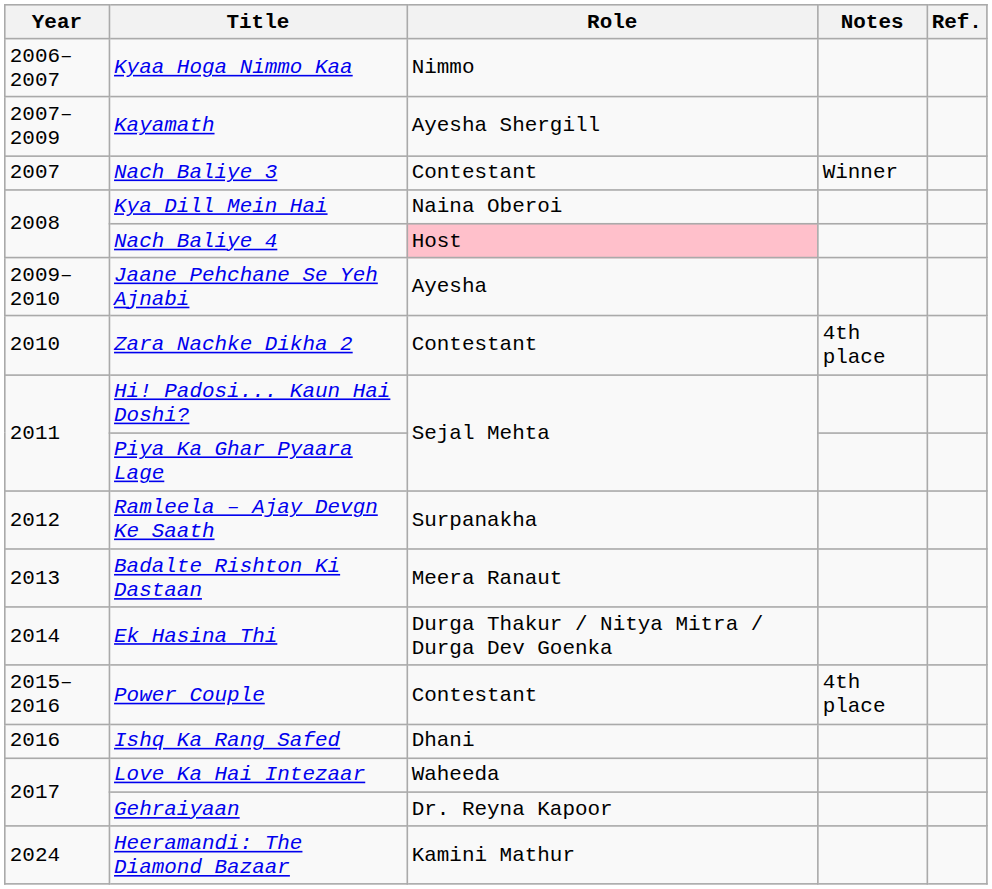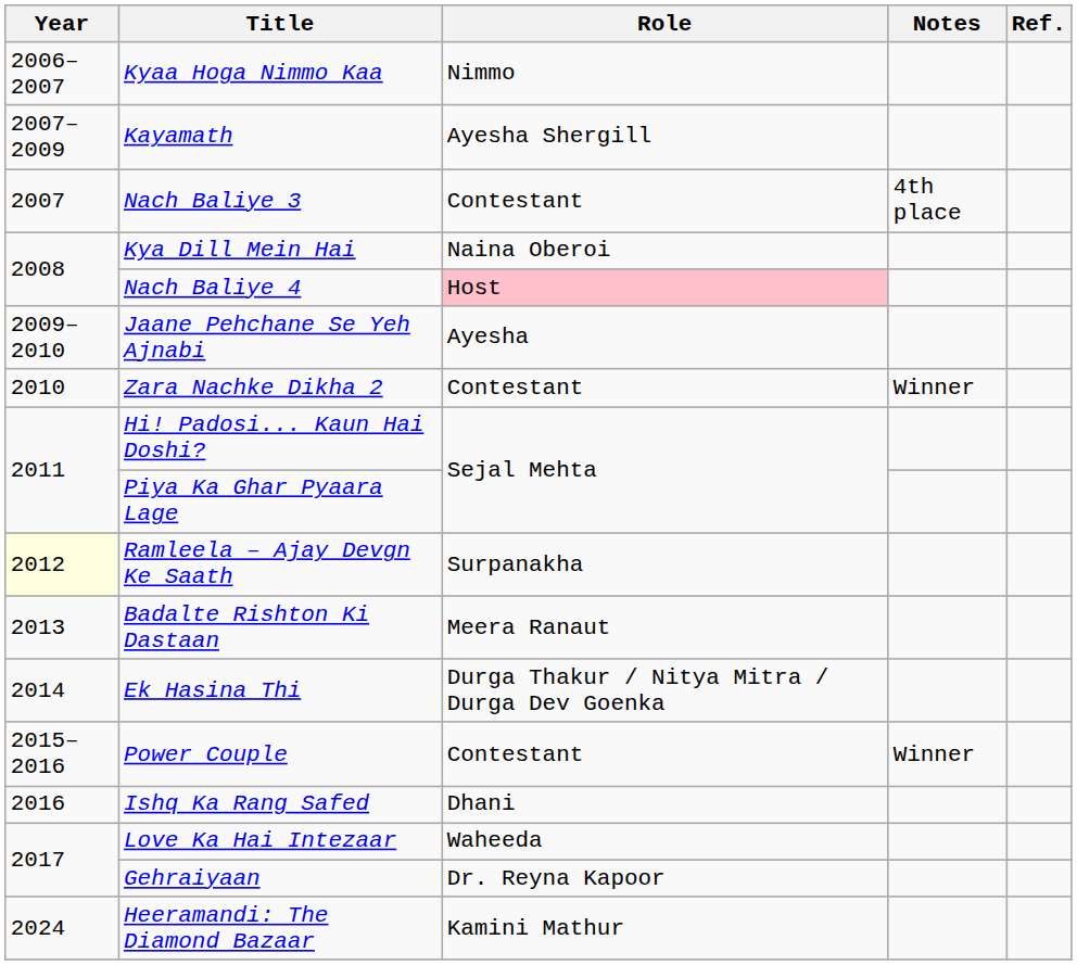 <table class="wikitable">
 <tr>
 <th>Year</th>
 <th>Title</th>
 <th>Role</th>
 <th>Notes</th>
 <th>Ref.</th>
 </tr>
 <tr>
 <td>2006–2007</td>
 <td><em><a href='#'>Kyaa Hoga Nimmo Kaa</a></em></td>
 <td>Nimmo</td>
 <td></td>
 <td style="text-align:center;"></td>
 </tr>
 <tr>
 <td>2007–2009</td>
 <td><em><a href='#'>Kayamath</a></em></td>
 <td>Ayesha Shergill</td>
 <td></td>
 <td style="text-align:center;"></td>
 </tr>
 <tr>
 <td>2007</td>
 <td><em><a href='#'>Nach Baliye 3</a></em></td>
 <td>Contestant</td>
-<td>Winner</td>
+<td>4th place</td>
 <td style="text-align:center;"></td>
 </tr>
 <tr>
 <td rowspan="2">2008</td>
 <td><em><a href='#'>Kya Dill Mein Hai</a></em></td>
 <td>Naina Oberoi</td>
 <td></td>
 <td style="text-align:center;"></td>
 </tr>
 <tr>
 <td><em><a href='#'>Nach Baliye 4</a></em></td>
 <td style="background: pink;">Host</td>
 <td></td>
 <td style="text-align:center;"></td>
 </tr>
 <tr>
 <td>2009–2010</td>
 <td><em><a href='#'>Jaane Pehchane Se Yeh Ajnabi</a></em></td>
 <td>Ayesha</td>
 <td></td>
 <td style="text-align:center;"></td>
 </tr>
 <tr>
 <td>2010</td>
 <td><em><a href='#'>Zara Nachke Dikha 2</a></em></td>
 <td>Contestant</td>
-<td>4th place</td>
+<td>Winner</td>
 <td style="text-align:center;"></td>
 </tr>
 <tr>
 <td rowspan="2">2011</td>
 <td><em><a href='#'>Hi! Padosi... Kaun Hai Doshi?</a></em></td>
 <td rowspan="2">Sejal Mehta</td>
 <td></td>
 <td style="text-align:center;"></td>
 </tr>
 <tr>
 <td><em><a href='#'>Piya Ka Ghar Pyaara Lage</a></em></td>
 <td></td>
 <td style="text-align:center;"></td>
 </tr>
 <tr>
-<td>2012</td>
+<td style="background: lightyellow;">2012</td>
 <td><em><a href='#'>Ramleela – Ajay Devgn Ke Saath</a></em></td>
 <td>Surpanakha</td>
 <td></td>
 <td style="text-align:center;"></td>
 </tr>
 <tr>
 <td>2013</td>
 <td><em><a href='#'>Badalte Rishton Ki Dastaan</a></em></td>
 <td>Meera Ranaut</td>
 <td></td>
 <td style="text-align:center;"></td>
 </tr>
 <tr>
 <td>2014</td>
 <td><em><a href='#'>Ek Hasina Thi</a></em></td>
 <td>Durga Thakur / Nitya Mitra / Durga Dev Goenka</td>
 <td></td>
 <td style="text-align:center;"></td>
 </tr>
 <tr>
 <td>2015–2016</td>
 <td><em><a href='#'>Power Couple</a></em></td>
 <td>Contestant</td>
-<td>4th place</td>
+<td>Winner</td>
 <td style="text-align:center;"></td>
 </tr>
 <tr>
 <td>2016</td>
 <td><em><a href='#'>Ishq Ka Rang Safed</a></em></td>
 <td>Dhani</td>
 <td></td>
 <td style="text-align:center;"></td>
 </tr>
 <tr>
 <td rowspan="2">2017</td>
 <td><em><a href='#'>Love Ka Hai Intezaar</a></em></td>
 <td>Waheeda</td>
 <td></td>
 <td style="text-align:center;"></td>
 </tr>
 <tr>
 <td><em><a href='#'>Gehraiyaan</a></em></td>
 <td>Dr. Reyna Kapoor</td>
 <td></td>
 <td></td>
 </tr>
 <tr>
 <td>2024</td>
 <td><em><a href='#'>Heeramandi: The Diamond Bazaar</a></em></td>
 <td>Kamini Mathur</td>
 <td></td>
 <td style="text-align:center;"></td>
 </tr>
 </table>
